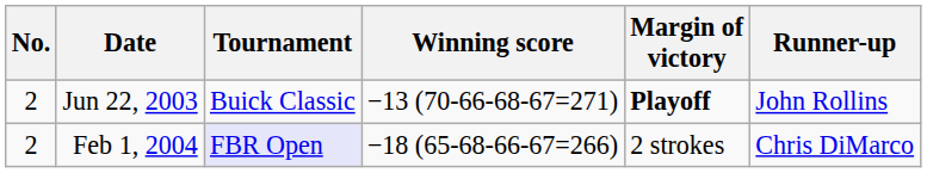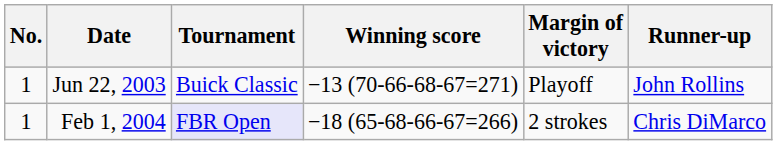 <table class="wikitable" style="font-size:95%;">
 <tr>
 <th>No.</th>
 <th>Date</th>
 <th>Tournament</th>
 <th>Winning score</th>
 <th>Margin of<br>victory</th>
 <th>Runner-up</th>
 </tr>
 <tr>
-<td align=center>2</td>
+<td align=center>1</td>
 <td align=right>Jun 22, <a href='#'>2003</a></td>
 <td><a href='#'>Buick Classic</a></td>
 <td>−13 (70-66-68-67=271)</td>
-<td><strong>Playoff</strong></td>
+<td>Playoff</td>
 <td> <a href='#'>John Rollins</a></td>
 </tr>
 <tr>
-<td align=center>2</td>
+<td align=center>1</td>
 <td align=right>Feb 1, <a href='#'>2004</a></td>
 <td style="background: lavender;"><a href='#'>FBR Open</a></td>
 <td>−18 (65-68-66-67=266)</td>
 <td>2 strokes</td>
 <td> <a href='#'>Chris DiMarco</a></td>
 </tr>
 </table>
